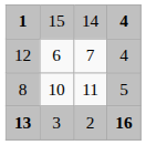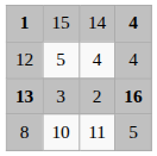 <table class="wikitable" style="margin-left:auto;margin-right:auto;text-align:center;width:8em;height:8em;table-layout:fixed;">
 <tr>
 <td style="background-color: silver;"><strong>1</strong></td>
 <td style="background-color: silver;">15</td>
 <td style="background-color: silver;">14</td>
 <td style="background-color: silver;"><strong>4</strong></td>
 </tr>
 <tr>
 <td style="background-color: silver;">12</td>
-<td>6</td>
-<td>7</td>
+<td>5</td>
+<td>4</td>
 <td style="background-color: silver;">4</td>
+</tr>
+<tr>
+<td style="background-color: silver;"><strong>13</strong></td>
+<td style="background-color: silver;">3</td>
+<td style="background-color: silver;">2</td>
+<td style="background-color: silver;"><strong>16</strong></td>
 </tr>
 <tr>
 <td style="background-color: silver;">8</td>
 <td>10</td>
 <td>11</td>
 <td style="background-color: silver;">5</td>
 </tr>
-<tr>
-<td style="background-color: silver;"><strong>13</strong></td>
-<td style="background-color: silver;">3</td>
-<td style="background-color: silver;">2</td>
-<td style="background-color: silver;"><strong>16</strong></td>
-</tr>
 </table>
